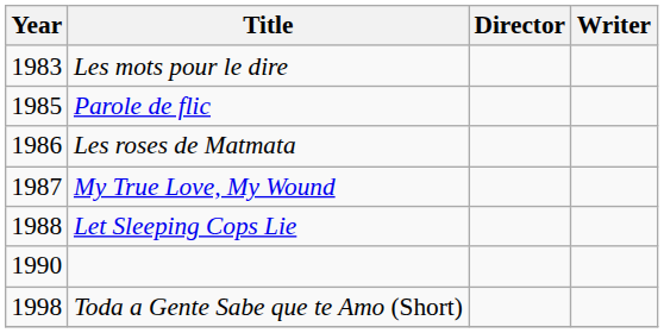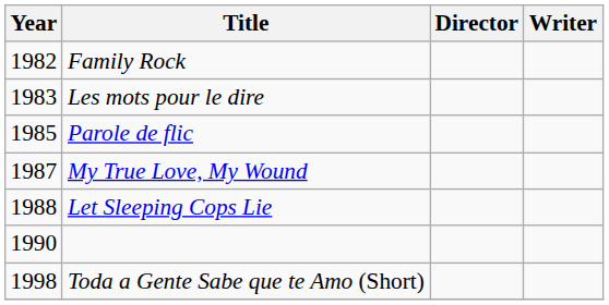 <table class="wikitable">
 <tr>
 <th>Year</th>
 <th>Title</th>
 <th>Director</th>
 <th>Writer</th>
+</tr>
+<tr>
+<td>1982</td>
+<td><em>Family Rock</em></td>
+<td></td>
+<td></td>
 </tr>
 <tr>
 <td>1983</td>
 <td><em>Les mots pour le dire</em></td>
 <td></td>
 <td></td>
 </tr>
 <tr>
 <td>1985</td>
 <td><em><a href='#'>Parole de flic</a></em></td>
-<td></td>
-<td></td>
-</tr>
-<tr>
-<td>1986</td>
-<td><em>Les roses de Matmata</em></td>
 <td></td>
 <td></td>
 </tr>
 <tr>
 <td>1987</td>
 <td><em><a href='#'>My True Love, My Wound</a></em></td>
 <td></td>
 <td></td>
 </tr>
 <tr>
 <td>1988</td>
 <td><em><a href='#'>Let Sleeping Cops Lie</a></em></td>
 <td></td>
 <td></td>
 </tr>
 <tr>
 <td>1990</td>
 <td><em></em></td>
 <td></td>
 <td></td>
 </tr>
 <tr>
 <td>1998</td>
 <td><em>Toda a Gente Sabe que te Amo</em> (Short)</td>
 <td></td>
 <td></td>
 </tr>
 <tr>
 </tr>
 </table>
